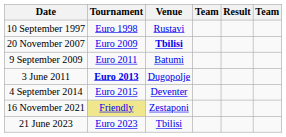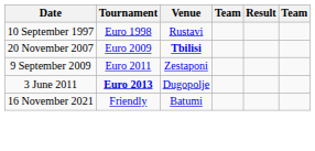 <table class="wikitable sortable" style="text-align:center">
 <tr>
 <th>Date</th>
 <th>Tournament</th>
 <th>Venue</th>
 <th>Team</th>
 <th>Result</th>
 <th>Team</th>
 </tr>
 <tr>
 <td>10 September 1997</td>
 <td><a href='#'>Euro 1998</a></td>
 <td><a href='#'>Rustavi</a></td>
 <td></td>
 <td></td>
 <td></td>
 </tr>
 <tr>
 <td>20 November 2007</td>
 <td><a href='#'>Euro 2009</a></td>
 <td><strong><a href='#'>Tbilisi</a></strong></td>
 <td></td>
 <td></td>
 <td></td>
 </tr>
 <tr>
 <td>9 September 2009</td>
 <td><a href='#'>Euro 2011</a></td>
-<td><a href='#'>Batumi</a></td>
+<td><a href='#'>Zestaponi</a></td>
 <td></td>
 <td></td>
 <td></td>
 </tr>
 <tr>
 <td>3 June 2011</td>
 <td><strong><a href='#'>Euro 2013</a></strong></td>
 <td><a href='#'>Dugopolje</a></td>
 <td></td>
 <td></td>
 <td></td>
 </tr>
 <tr>
-<td>4 September 2014</td>
-<td><a href='#'>Euro 2015</a></td>
-<td><a href='#'>Deventer</a></td>
-<td></td>
-<td></td>
-<td></td>
-</tr>
-<tr>
 <td>16 November 2021</td>
-<td style="background: khaki;"><a href='#'>Friendly</a></td>
-<td><a href='#'>Zestaponi</a></td>
-<td></td>
-<td></td>
-<td></td>
-</tr>
-<tr>
-<td>21 June 2023</td>
-<td><a href='#'>Euro 2023</a></td>
-<td><a href='#'>Tbilisi</a></td>
+<td><a href='#'>Friendly</a></td>
+<td><a href='#'>Batumi</a></td>
 <td></td>
 <td></td>
 <td></td>
 </tr>
 </table>
